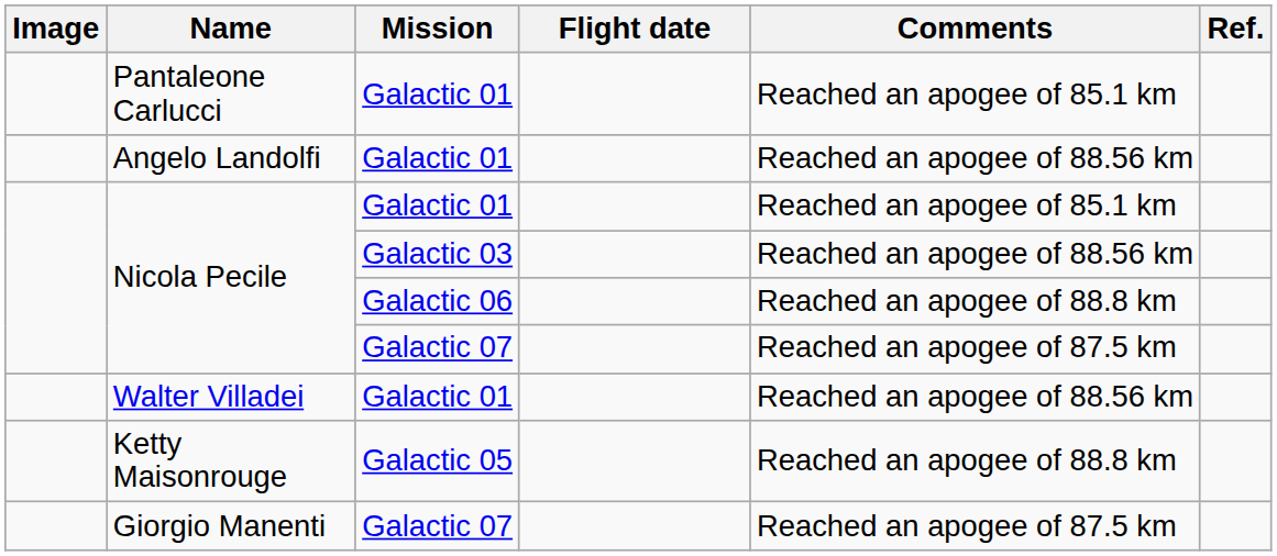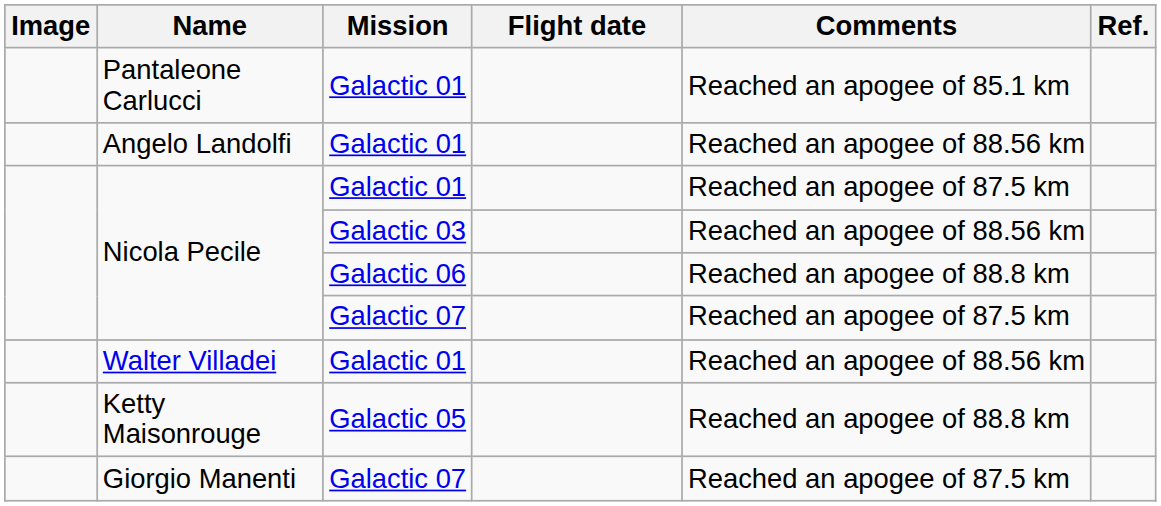 <table class="wikitable sortable sticky-header">
 <tr>
 <th>Image</th>
 <th width="125">Name</th>
 <th>Mission</th>
 <th width="115">Flight date</th>
 <th>Comments</th>
 <th>Ref.</th>
 </tr>
 <tr>
 <td></td>
 <td data-sort-value=Carlucci>Pantaleone Carlucci</td>
 <td><a href='#'>Galactic 01</a></td>
 <td align=right></td>
 <td>Reached an apogee of 85.1 km</td>
 <td></td>
 </tr>
 <tr>
 <td></td>
 <td data-sort-value=Landolfi>Angelo Landolfi</td>
 <td><a href='#'>Galactic 01</a></td>
 <td align=right></td>
 <td>Reached an apogee of 88.56 km</td>
 <td></td>
 </tr>
 <tr>
 <td rowspan=4></td>
 <td data-sort-value=Pecile rowspan=4>Nicola Pecile</td>
 <td><a href='#'>Galactic 01</a></td>
 <td align=right></td>
-<td>Reached an apogee of 85.1 km</td>
+<td>Reached an apogee of 87.5 km</td>
 <td></td>
 </tr>
 <tr>
 <td><a href='#'>Galactic 03</a></td>
 <td align=right></td>
 <td>Reached an apogee of 88.56 km</td>
 <td></td>
 </tr>
 <tr>
 <td><a href='#'>Galactic 06</a></td>
 <td align=right></td>
 <td>Reached an apogee of 88.8 km</td>
 <td></td>
 </tr>
 <tr>
 <td><a href='#'>Galactic 07</a></td>
 <td align=right></td>
 <td>Reached an apogee of 87.5 km</td>
 <td></td>
 </tr>
 <tr>
 <td></td>
 <td data-sort-value=Villadei><a href='#'>Walter Villadei</a></td>
 <td><a href='#'>Galactic 01</a></td>
 <td align=right></td>
 <td>Reached an apogee of 88.56 km</td>
 <td></td>
 </tr>
 <tr>
 <td></td>
 <td data-sort-value=Maisonrouge>Ketty Maisonrouge</td>
 <td><a href='#'>Galactic 05</a></td>
 <td align=right></td>
 <td>Reached an apogee of 88.8 km</td>
 <td></td>
 </tr>
 <tr>
 <td></td>
 <td data-sort-value=Manenti>Giorgio Manenti</td>
 <td><a href='#'>Galactic 07</a></td>
 <td align=right></td>
 <td>Reached an apogee of 87.5 km</td>
 <td></td>
 </tr>
 </table>
